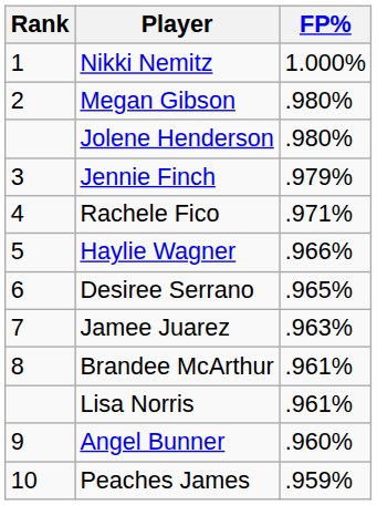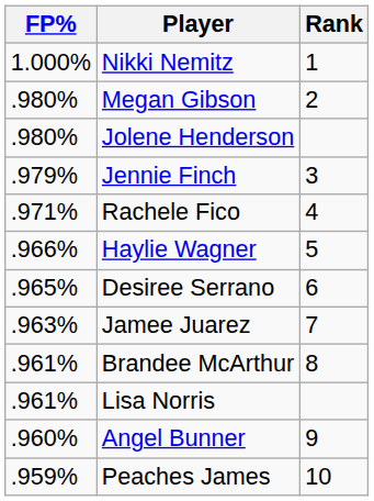 <table class="wikitable" style="float:left;">
 <tr style="white-space: nowrap;">
+<th><a href='#'>FP%</a></th>
+<th>Player</th>
 <th>Rank</th>
-<th>Player</th>
-<th><a href='#'>FP%</a></th>
 </tr>
 <tr>
+<td>1.000%</td>
+<td><a href='#'>Nikki Nemitz</a></td>
 <td>1</td>
-<td><a href='#'>Nikki Nemitz</a></td>
-<td>1.000%</td>
 </tr>
 <tr>
+<td>.980%</td>
+<td><a href='#'>Megan Gibson</a></td>
 <td>2</td>
-<td><a href='#'>Megan Gibson</a></td>
-<td>.980%</td>
 </tr>
 <tr>
+<td>.980%</td>
+<td><a href='#'>Jolene Henderson</a></td>
 <td></td>
-<td><a href='#'>Jolene Henderson</a></td>
-<td>.980%</td>
 </tr>
 <tr>
+<td>.979%</td>
+<td><a href='#'>Jennie Finch</a></td>
 <td>3</td>
-<td><a href='#'>Jennie Finch</a></td>
-<td>.979%</td>
 </tr>
 <tr>
+<td>.971%</td>
+<td>Rachele Fico</td>
 <td>4</td>
-<td>Rachele Fico</td>
-<td>.971%</td>
 </tr>
 <tr>
+<td>.966%</td>
+<td><a href='#'>Haylie Wagner</a></td>
 <td>5</td>
-<td><a href='#'>Haylie Wagner</a></td>
-<td>.966%</td>
 </tr>
 <tr>
+<td>.965%</td>
+<td>Desiree Serrano</td>
 <td>6</td>
-<td>Desiree Serrano</td>
-<td>.965%</td>
 </tr>
 <tr>
+<td>.963%</td>
+<td>Jamee Juarez</td>
 <td>7</td>
-<td>Jamee Juarez</td>
-<td>.963%</td>
 </tr>
 <tr>
+<td>.961%</td>
+<td>Brandee McArthur</td>
 <td>8</td>
-<td>Brandee McArthur</td>
-<td>.961%</td>
 </tr>
 <tr>
+<td>.961%</td>
+<td>Lisa Norris</td>
 <td></td>
-<td>Lisa Norris</td>
-<td>.961%</td>
 </tr>
 <tr>
+<td>.960%</td>
+<td><a href='#'>Angel Bunner</a></td>
 <td>9</td>
-<td><a href='#'>Angel Bunner</a></td>
-<td>.960%</td>
 </tr>
 <tr>
+<td>.959%</td>
+<td>Peaches James</td>
 <td>10</td>
-<td>Peaches James</td>
-<td>.959%</td>
 </tr>
 </table>
